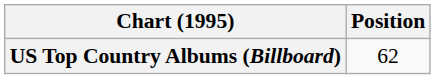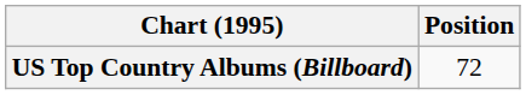 <table class="wikitable plainrowheaders" style="text-align:center">
 <tr>
 <th scope="col">Chart (1995)</th>
 <th scope="col">Position</th>
 </tr>
 <tr>
 <th scope="row">US Top Country Albums (<em>Billboard</em>)</th>
-<td>62</td>
+<td>72</td>
 </tr>
 </table>
